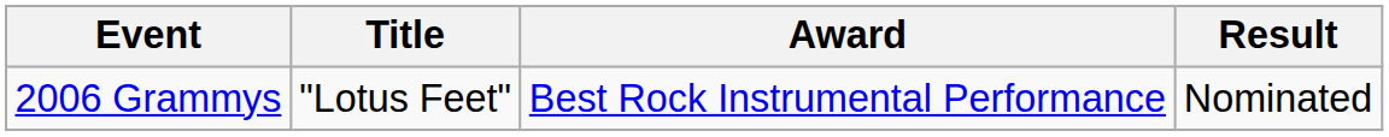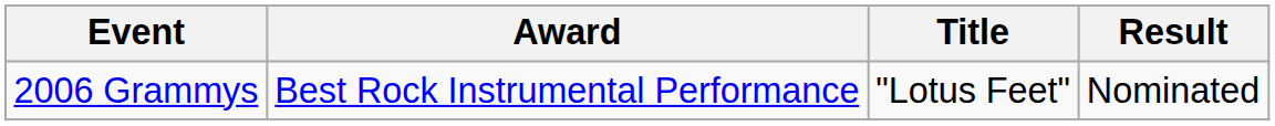 <table class=wikitable>
 <tr>
 <th>Event</th>
+<th>Award</th>
 <th>Title</th>
-<th>Award</th>
 <th>Result</th>
 </tr>
 <tr>
 <td><a href='#'>2006 Grammys</a></td>
+<td><a href='#'>Best Rock Instrumental Performance</a></td>
 <td>"Lotus Feet"</td>
-<td><a href='#'>Best Rock Instrumental Performance</a></td>
 <td align=center>Nominated</td>
 </tr>
 </table>
